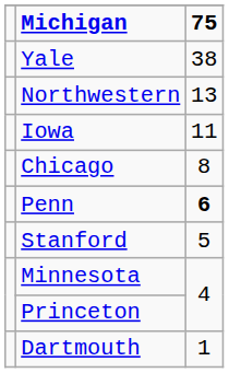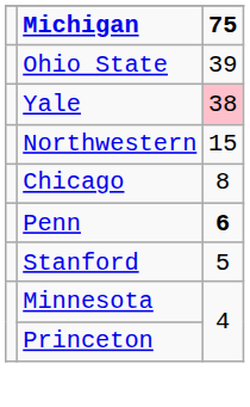 <table class="wikitable sortable" style="text-align:center">
 <tr>
 </tr>
 <tr>
 <td></td>
 <td align=left><strong><a href='#'>Michigan</a></strong></td>
 <td><strong>75</strong></td>
 </tr>
 <tr>
 <td></td>
+<td align=left><a href='#'>Ohio State</a></td>
+<td>39</td>
+</tr>
+<tr>
+<td></td>
 <td align=left><a href='#'>Yale</a></td>
-<td>38</td>
+<td style="background: pink;">38</td>
 </tr>
 <tr>
 <td></td>
 <td align=left><a href='#'>Northwestern</a></td>
-<td>13</td>
-</tr>
-<tr>
-<td></td>
-<td align=left><a href='#'>Iowa</a></td>
-<td>11</td>
+<td>15</td>
 </tr>
 <tr>
 <td></td>
 <td align=left><a href='#'>Chicago</a></td>
 <td>8</td>
 </tr>
 <tr>
 <td></td>
 <td align=left><a href='#'>Penn</a></td>
 <td><strong>6</strong></td>
 </tr>
 <tr>
 <td></td>
 <td align=left><a href='#'>Stanford</a></td>
 <td>5</td>
 </tr>
 <tr>
 <td rowspan=2></td>
 <td align=left><a href='#'>Minnesota</a></td>
 <td rowspan=2>4</td>
 </tr>
 <tr>
 <td align=left><a href='#'>Princeton</a></td>
 </tr>
-<tr>
-<td></td>
-<td align=left><a href='#'>Dartmouth</a></td>
-<td>1</td>
-</tr>
 </table>
